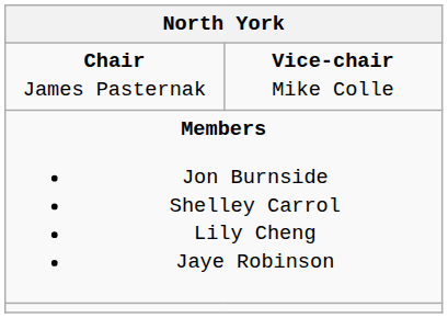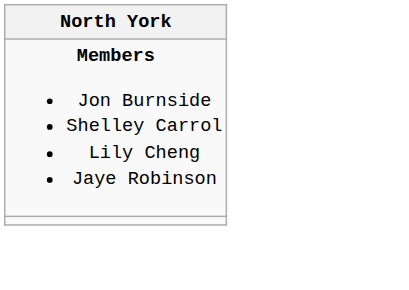 <table class="wikitable" style="line-height:1.4em; text-align:center;">
 <tr>
 <th colspan="2" scope="col">North York</th>
-</tr>
-<tr>
-<td style="width: 100pt;"><strong>Chair</strong><br>James Pasternak</td>
-<td style="width: 100pt;"><strong>Vice-chair</strong><br>Mike Colle</td>
 </tr>
 <tr>
 <td colspan="2"><strong>Members</strong><br><ul><li>Jon Burnside</li><li>Shelley Carrol</li><li>Lily Cheng</li><li>Jaye Robinson</li></ul></td>
 </tr>
 <tr>
 <td colspan="2"></td>
 </tr>
 </table>
